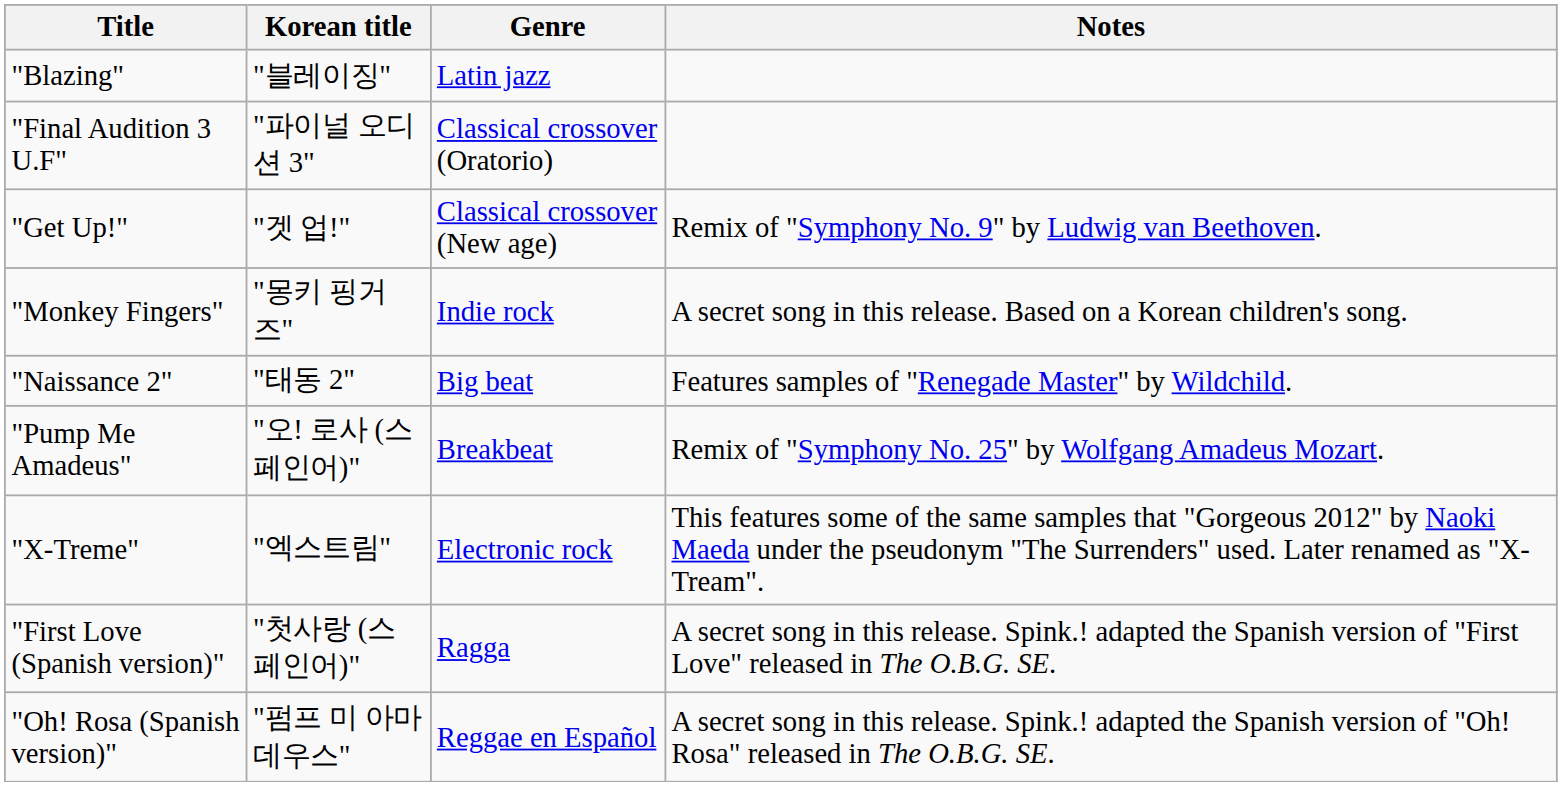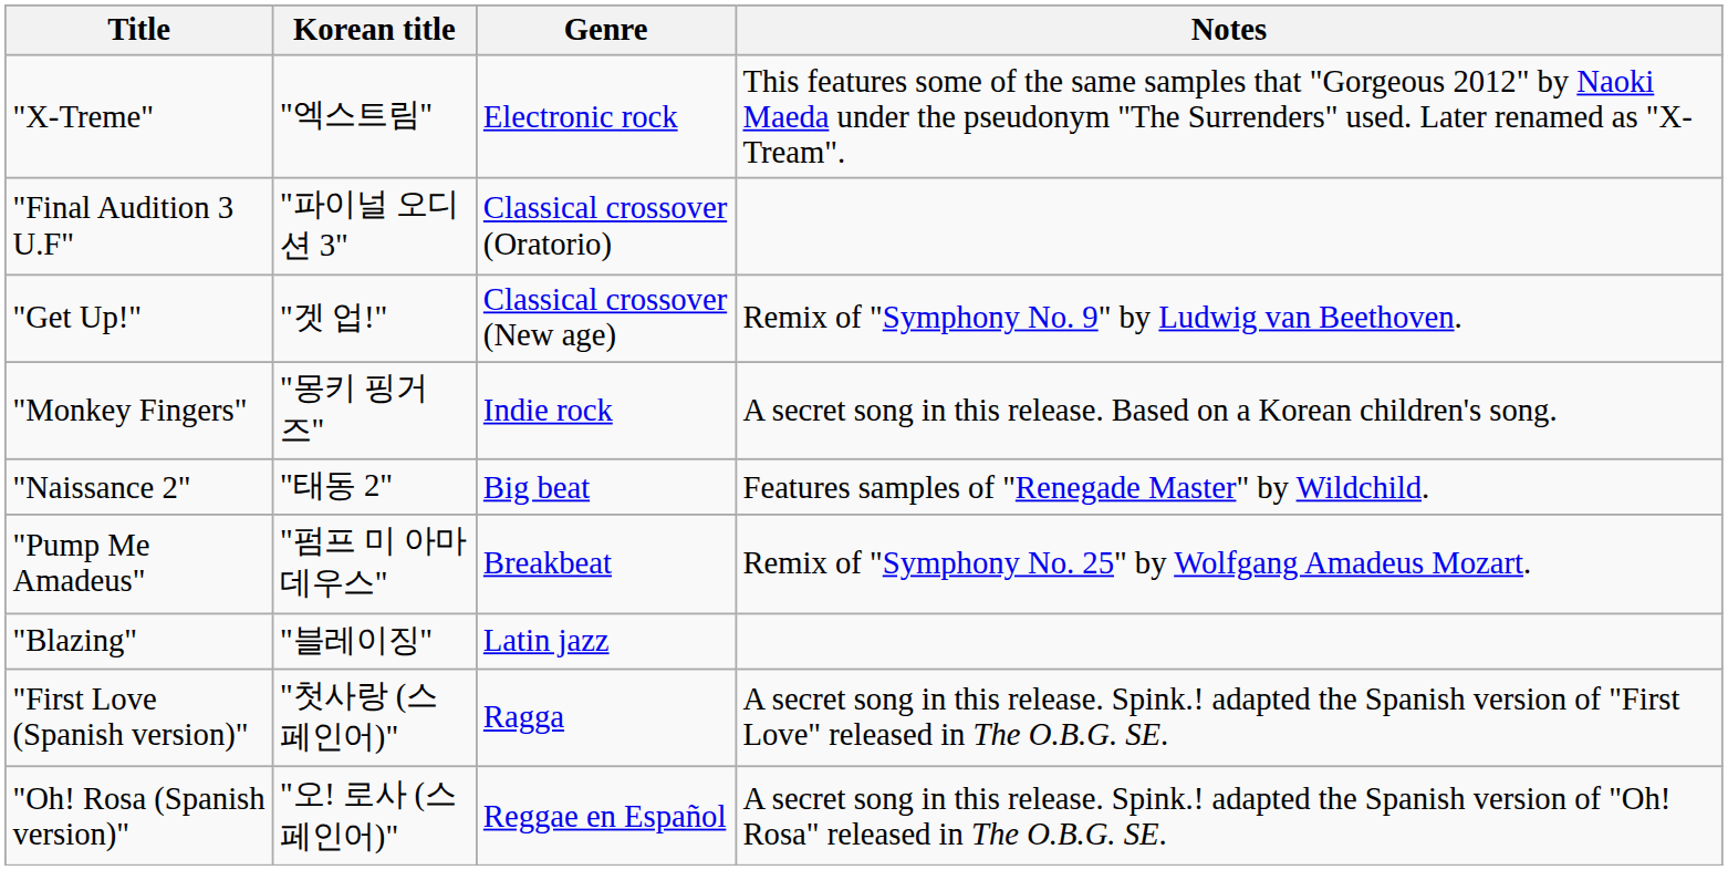 <table class="wikitable">
 <tr>
 <th>Title</th>
 <th>Korean title</th>
 <th>Genre</th>
 <th>Notes</th>
 </tr>
 <tr>
-<td>"Blazing"</td>
-<td>"블레이징"</td>
-<td><a href='#'>Latin jazz</a></td>
-<td></td>
+<td>"X-Treme"</td>
+<td>"엑스트림"</td>
+<td><a href='#'>Electronic rock</a></td>
+<td>This features some of the same samples that "Gorgeous 2012" by <a href='#'>Naoki Maeda</a> under the pseudonym "The Surrenders" used. Later renamed as "X-Tream".</td>
 </tr>
 <tr>
 <td>"Final Audition 3 U.F"</td>
 <td>"파이널 오디션 3"</td>
 <td><a href='#'>Classical crossover</a> (Oratorio)</td>
 <td></td>
 </tr>
 <tr>
 <td>"Get Up!"</td>
 <td>"겟 업!"</td>
 <td><a href='#'>Classical crossover</a> (New age)</td>
 <td>Remix of "<a href='#'>Symphony No. 9</a>" by <a href='#'>Ludwig van Beethoven</a>.</td>
 </tr>
 <tr>
 <td>"Monkey Fingers"</td>
 <td>"몽키 핑거즈"</td>
 <td><a href='#'>Indie rock</a></td>
 <td>A secret song in this release. Based on a Korean children's song.</td>
 </tr>
 <tr>
 <td>"Naissance 2"</td>
 <td>"태동 2"</td>
 <td><a href='#'>Big beat</a></td>
 <td>Features samples of "<a href='#'>Renegade Master</a>" by <a href='#'>Wildchild</a>.</td>
 </tr>
 <tr>
 <td>"Pump Me Amadeus"</td>
-<td>"오! 로사 (스페인어)"</td>
+<td>"펌프 미 아마데우스"</td>
 <td><a href='#'>Breakbeat</a></td>
 <td>Remix of "<a href='#'>Symphony No. 25</a>" by <a href='#'>Wolfgang Amadeus Mozart</a>.</td>
 </tr>
 <tr>
-<td>"X-Treme"</td>
-<td>"엑스트림"</td>
-<td><a href='#'>Electronic rock</a></td>
-<td>This features some of the same samples that "Gorgeous 2012" by <a href='#'>Naoki Maeda</a> under the pseudonym "The Surrenders" used. Later renamed as "X-Tream".</td>
+<td>"Blazing"</td>
+<td>"블레이징"</td>
+<td><a href='#'>Latin jazz</a></td>
+<td></td>
 </tr>
 <tr>
 <td>"First Love (Spanish version)"</td>
 <td>"첫사랑 (스페인어)"</td>
 <td><a href='#'>Ragga</a></td>
 <td>A secret song in this release. Spink.! adapted the Spanish version of "First Love" released in <em>The O.B.G. SE</em>.</td>
 </tr>
 <tr>
 <td>"Oh! Rosa (Spanish version)"</td>
-<td>"펌프 미 아마데우스"</td>
+<td>"오! 로사 (스페인어)"</td>
 <td><a href='#'>Reggae en Español</a></td>
 <td>A secret song in this release. Spink.! adapted the Spanish version of "Oh! Rosa" released in <em>The O.B.G. SE</em>.</td>
 </tr>
 </table>
